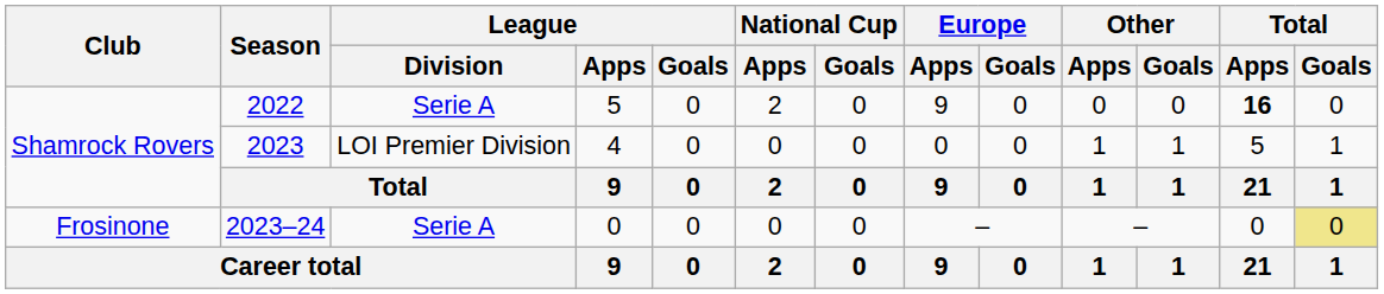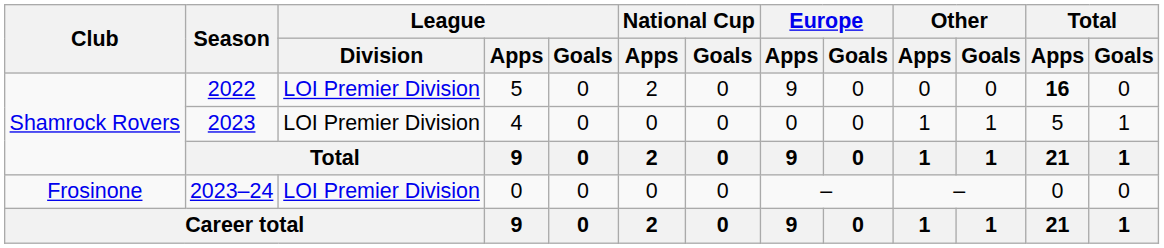 <table class="wikitable" style="text-align:center">
 <tr>
 <th rowspan=2>Club</th>
 <th rowspan=2>Season</th>
 <th colspan=3>League</th>
 <th colspan=2>National Cup </th>
 <th colspan=2><a href='#'>Europe</a></th>
 <th colspan=2>Other</th>
 <th colspan=2>Total</th>
 </tr>
 <tr>
 <th>Division</th>
 <th>Apps</th>
 <th>Goals</th>
 <th>Apps</th>
 <th>Goals</th>
 <th>Apps</th>
 <th>Goals</th>
 <th>Apps</th>
 <th>Goals</th>
 <th>Apps</th>
 <th>Goals</th>
 </tr>
 <tr>
 <td rowspan="3"><a href='#'>Shamrock Rovers</a></td>
 <td><a href='#'>2022</a></td>
-<td><a href='#'>Serie A</a></td>
+<td><a href='#'>LOI Premier Division</a></td>
 <td>5</td>
 <td>0</td>
 <td>2</td>
 <td>0</td>
 <td>9</td>
 <td>0</td>
 <td>0</td>
 <td>0</td>
 <td><strong>16</strong></td>
 <td>0</td>
 </tr>
 <tr>
 <td><a href='#'>2023</a></td>
 <td>LOI Premier Division</td>
 <td>4</td>
 <td>0</td>
 <td>0</td>
 <td>0</td>
 <td>0</td>
 <td>0</td>
 <td>1</td>
 <td>1</td>
 <td>5</td>
 <td>1</td>
 </tr>
 <tr>
 <th colspan="2">Total</th>
 <th>9</th>
 <th>0</th>
 <th>2</th>
 <th>0</th>
 <th>9</th>
 <th>0</th>
 <th>1</th>
 <th>1</th>
 <th>21</th>
 <th>1</th>
 </tr>
 <tr>
 <td><a href='#'>Frosinone</a></td>
 <td><a href='#'>2023–24</a></td>
-<td><a href='#'>Serie A</a></td>
+<td><a href='#'>LOI Premier Division</a></td>
 <td>0</td>
 <td>0</td>
 <td>0</td>
 <td>0</td>
 <td colspan="2">–</td>
 <td colspan="2">–</td>
 <td>0</td>
-<td style="background: khaki;">0</td>
+<td>0</td>
 </tr>
 <tr>
 <th colspan=3>Career total</th>
 <th>9</th>
 <th>0</th>
 <th>2</th>
 <th>0</th>
 <th>9</th>
 <th>0</th>
 <th>1</th>
 <th>1</th>
 <th>21</th>
 <th>1</th>
 </tr>
 </table>
